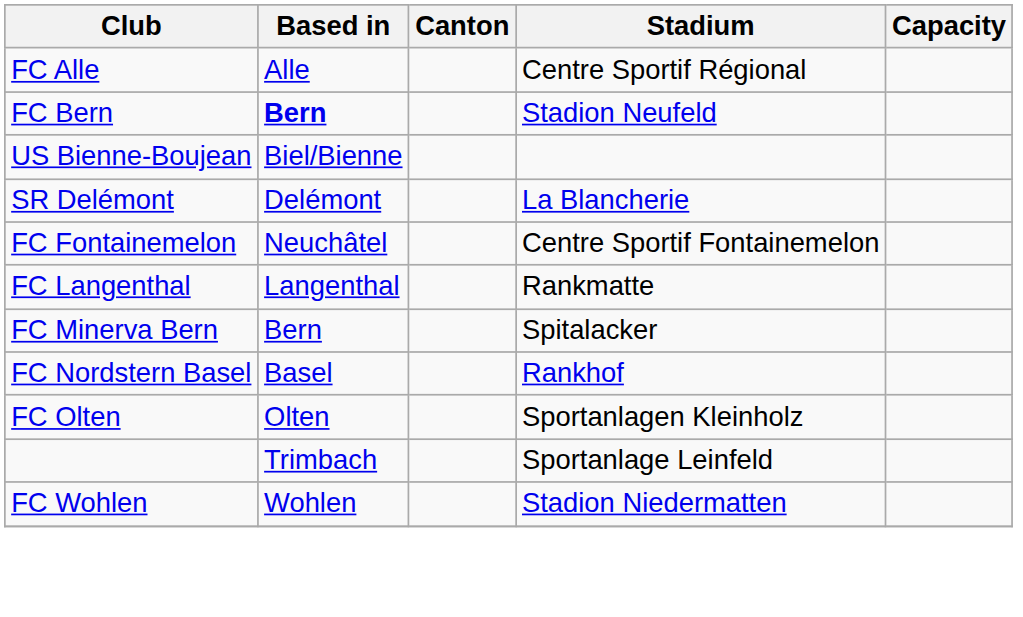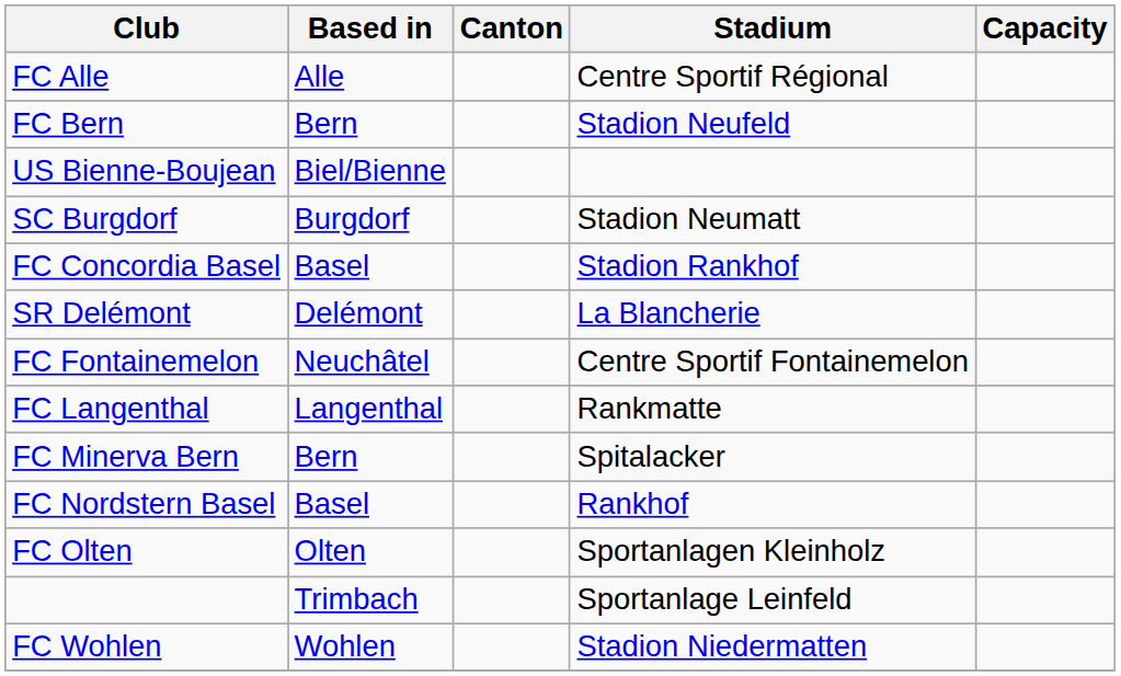 <table class="wikitable">
 <tr>
 <th>Club</th>
 <th>Based in</th>
 <th>Canton</th>
 <th>Stadium</th>
 <th>Capacity</th>
 </tr>
 <tr>
 <td><a href='#'>FC Alle</a></td>
 <td><a href='#'>Alle</a></td>
 <td></td>
 <td>Centre Sportif Régional</td>
 <td></td>
 </tr>
 <tr>
 <td><a href='#'>FC Bern</a></td>
-<td><strong><a href='#'>Bern</a></strong></td>
+<td><a href='#'>Bern</a></td>
 <td></td>
 <td><a href='#'>Stadion Neufeld</a></td>
 <td></td>
 </tr>
 <tr>
 <td><a href='#'>US Bienne-Boujean</a></td>
 <td><a href='#'>Biel/Bienne</a></td>
 <td></td>
 <td></td>
+<td></td>
+</tr>
+<tr>
+<td><a href='#'>SC Burgdorf</a></td>
+<td><a href='#'>Burgdorf</a></td>
+<td></td>
+<td>Stadion Neumatt</td>
+<td></td>
+</tr>
+<tr>
+<td><a href='#'>FC Concordia Basel</a></td>
+<td><a href='#'>Basel</a></td>
+<td></td>
+<td><a href='#'>Stadion Rankhof</a></td>
 <td></td>
 </tr>
 <tr>
 <td><a href='#'>SR Delémont</a></td>
 <td><a href='#'>Delémont</a></td>
 <td></td>
 <td><a href='#'>La Blancherie</a></td>
 <td></td>
 </tr>
 <tr>
 <td><a href='#'>FC Fontainemelon</a></td>
 <td><a href='#'>Neuchâtel</a></td>
 <td></td>
 <td>Centre Sportif Fontainemelon</td>
 <td></td>
 </tr>
 <tr>
 <td><a href='#'>FC Langenthal</a></td>
 <td><a href='#'>Langenthal</a></td>
 <td></td>
 <td>Rankmatte</td>
 <td></td>
 </tr>
 <tr>
 <td><a href='#'>FC Minerva Bern</a></td>
 <td><a href='#'>Bern</a></td>
 <td></td>
 <td>Spitalacker</td>
 <td></td>
 </tr>
 <tr>
 <td><a href='#'>FC Nordstern Basel</a></td>
 <td><a href='#'>Basel</a></td>
 <td></td>
 <td><a href='#'>Rankhof</a></td>
 <td></td>
 </tr>
 <tr>
 <td><a href='#'>FC Olten</a></td>
 <td><a href='#'>Olten</a></td>
 <td></td>
 <td>Sportanlagen Kleinholz</td>
 <td></td>
 </tr>
 <tr>
 <td></td>
 <td><a href='#'>Trimbach</a></td>
 <td></td>
 <td>Sportanlage Leinfeld</td>
 <td></td>
 </tr>
 <tr>
 <td><a href='#'>FC Wohlen</a></td>
 <td><a href='#'>Wohlen</a></td>
 <td></td>
 <td><a href='#'>Stadion Niedermatten</a></td>
 <td></td>
 </tr>
 <tr>
 </tr>
 </table>
